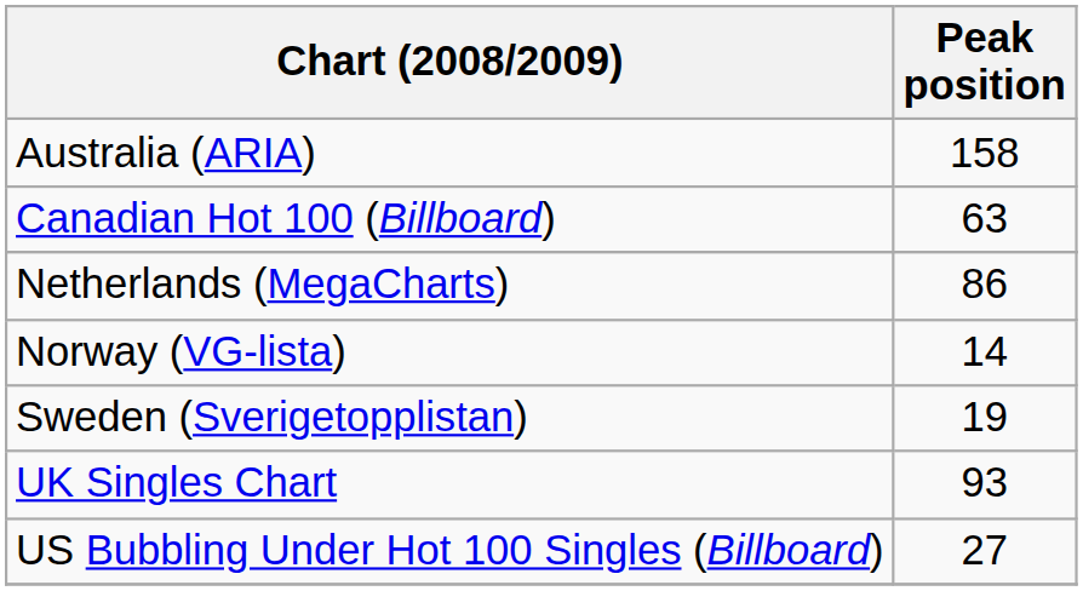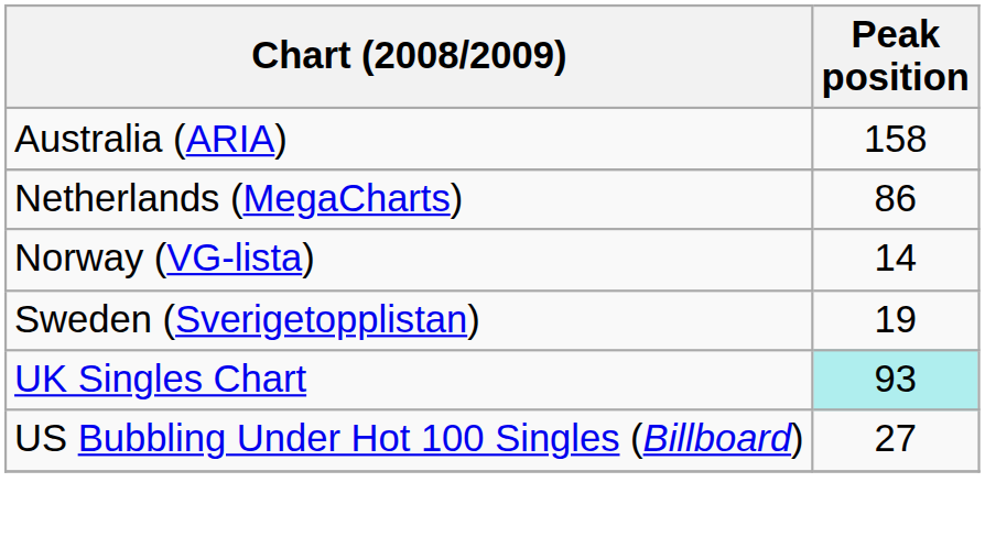 <table class="wikitable sortable">
 <tr>
 <th>Chart (2008/2009)</th>
 <th>Peak<br>position</th>
 </tr>
 <tr>
 <td>Australia (<a href='#'>ARIA</a>)</td>
 <td align="center">158</td>
-</tr>
-<tr>
-<td><a href='#'>Canadian Hot 100</a> (<em><a href='#'>Billboard</a></em>)</td>
-<td align="center">63</td>
 </tr>
 <tr>
 </tr>
 <tr>
 <td>Netherlands (<a href='#'>MegaCharts</a>)</td>
 <td align="center">86</td>
 </tr>
 <tr>
 <td>Norway (<a href='#'>VG-lista</a>)</td>
 <td align="center">14</td>
 </tr>
 <tr>
 <td>Sweden (<a href='#'>Sverigetopplistan</a>)</td>
 <td align="center">19</td>
 </tr>
 <tr>
 <td><a href='#'>UK Singles Chart</a></td>
-<td align="center">93</td>
+<td align="center" style="background: paleturquoise;">93</td>
 </tr>
 <tr>
 <td>US <a href='#'>Bubbling Under Hot 100 Singles</a> (<em><a href='#'>Billboard</a></em>)</td>
 <td align="center">27</td>
 </tr>
 <tr>
 </tr>
 </table>
